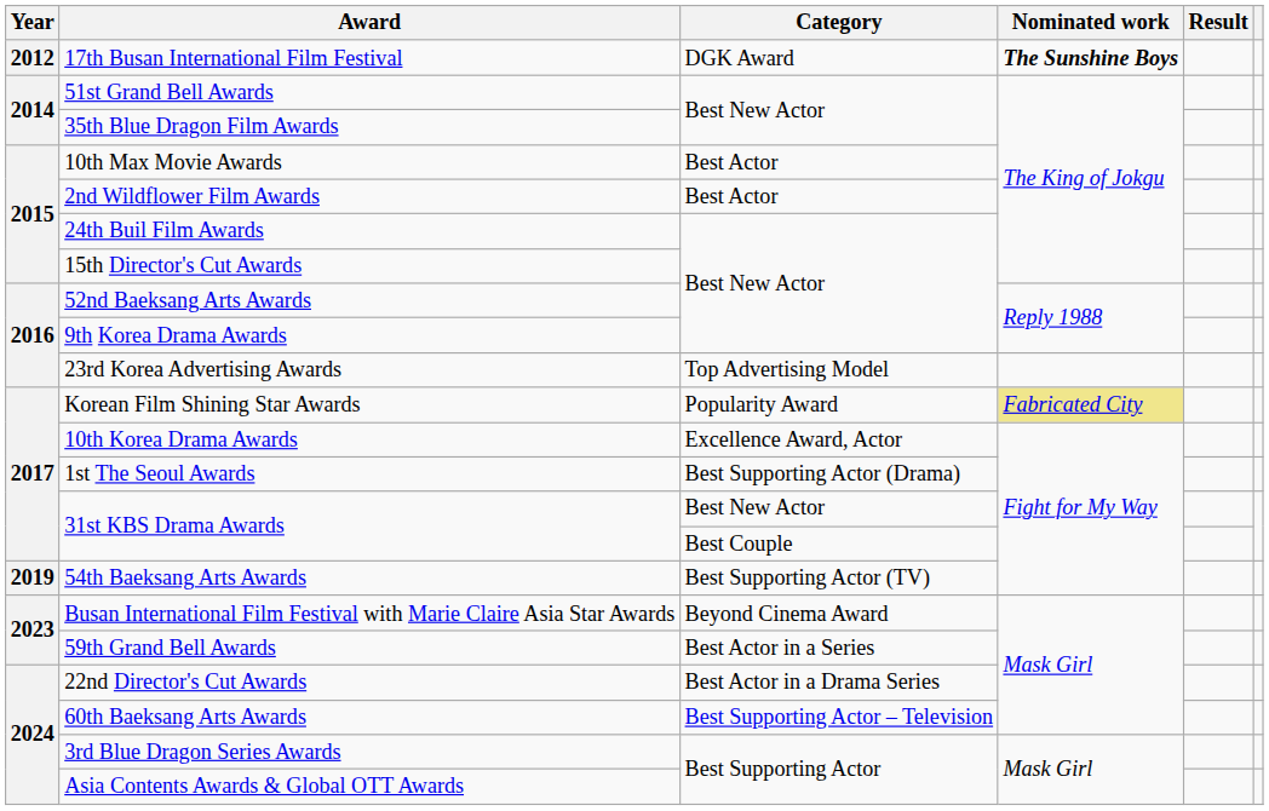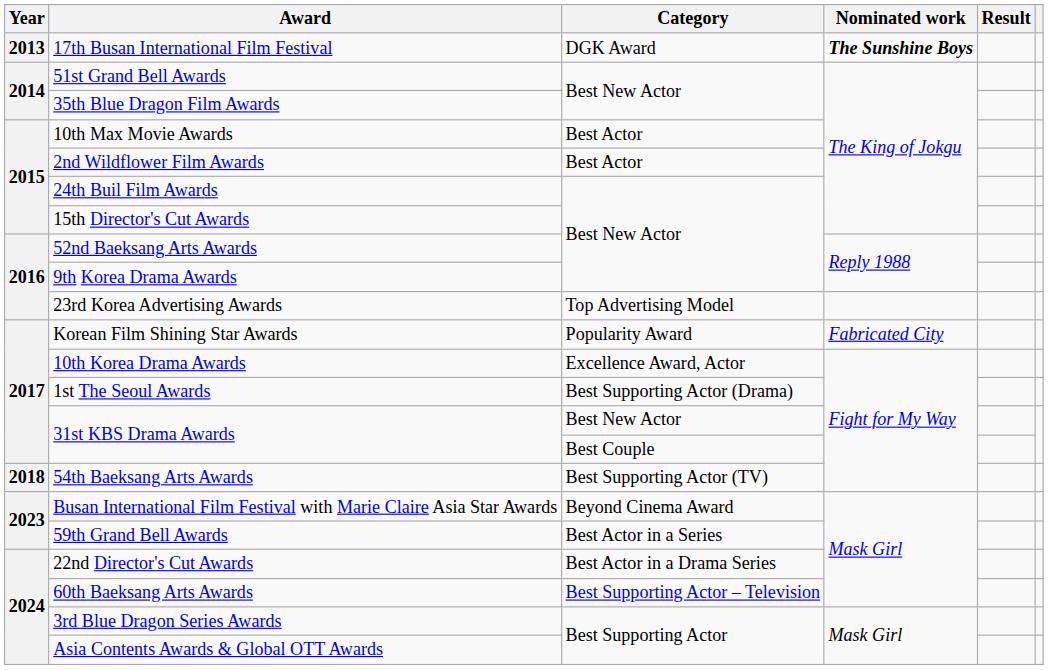 <table class="wikitable sortable plainrowheaders">
 <tr>
 <th scope="col">Year</th>
 <th scope="col">Award</th>
 <th scope="col">Category</th>
 <th scope="col">Nominated work</th>
 <th scope="col">Result</th>
 <th scope="col" class="unsortable"></th>
 </tr>
 <tr>
-<th scope="row" style="text-align:center">2012</th>
+<th scope="row" style="text-align:center">2013</th>
 <td><a href='#'>17th Busan International Film Festival</a></td>
 <td>DGK Award</td>
 <td><strong><em>The Sunshine Boys</em></strong></td>
 <td></td>
 <td></td>
 </tr>
 <tr>
 <th scope="row" style="text-align:center" rowspan="2">2014</th>
 <td><a href='#'>51st Grand Bell Awards</a></td>
 <td rowspan="2">Best New Actor</td>
 <td rowspan="6"><em><a href='#'>The King of Jokgu</a></em></td>
 <td></td>
 <td></td>
 </tr>
 <tr>
 <td><a href='#'>35th Blue Dragon Film Awards</a></td>
 <td></td>
 <td></td>
 </tr>
 <tr>
 <th scope="row" style="text-align:center" rowspan="4">2015</th>
 <td>10th Max Movie Awards</td>
 <td>Best Actor</td>
 <td></td>
 <td></td>
 </tr>
 <tr>
 <td><a href='#'>2nd Wildflower Film Awards</a></td>
 <td>Best Actor</td>
 <td></td>
 <td style="text-align:center"></td>
 </tr>
 <tr>
 <td><a href='#'>24th Buil Film Awards</a></td>
 <td rowspan="4">Best New Actor</td>
 <td></td>
 <td></td>
 </tr>
 <tr>
 <td>15th <a href='#'>Director's Cut Awards</a></td>
 <td></td>
 <td></td>
 </tr>
 <tr>
 <th scope="row" style="text-align:center" rowspan="3">2016</th>
 <td><a href='#'>52nd Baeksang Arts Awards</a></td>
 <td rowspan="2"><em><a href='#'>Reply 1988</a></em></td>
 <td></td>
 <td></td>
 </tr>
 <tr>
 <td><a href='#'>9th</a> <a href='#'>Korea Drama Awards</a></td>
 <td></td>
 <td></td>
 </tr>
 <tr>
 <td>23rd Korea Advertising Awards</td>
 <td>Top Advertising Model</td>
 <td></td>
 <td></td>
 <td></td>
 </tr>
 <tr>
 <th scope="row" style="text-align:center" rowspan="5">2017</th>
 <td>Korean Film Shining Star Awards</td>
 <td>Popularity Award</td>
-<td style="background: khaki;"><em><a href='#'>Fabricated City</a></em></td>
+<td><em><a href='#'>Fabricated City</a></em></td>
 <td></td>
 <td style="text-align:center"></td>
 </tr>
 <tr>
 <td><a href='#'>10th Korea Drama Awards</a></td>
 <td>Excellence Award, Actor</td>
 <td rowspan="5"><em><a href='#'>Fight for My Way</a></em></td>
 <td></td>
 <td style="text-align:center"></td>
 </tr>
 <tr>
 <td>1st <a href='#'>The Seoul Awards</a></td>
 <td>Best Supporting Actor (Drama)</td>
 <td></td>
 <td style="text-align:center"></td>
 </tr>
 <tr>
 <td rowspan="2"><a href='#'>31st KBS Drama Awards</a></td>
 <td>Best New Actor</td>
 <td></td>
 <td rowspan="2"></td>
 </tr>
 <tr>
 <td>Best Couple </td>
 <td></td>
 </tr>
 <tr>
-<th scope="row" style="text-align:center">2019</th>
+<th scope="row" style="text-align:center">2018</th>
 <td><a href='#'>54th Baeksang Arts Awards</a></td>
 <td>Best Supporting Actor (TV)</td>
 <td></td>
 <td style="text-align:center"></td>
 </tr>
 <tr>
 <th scope="row" style="text-align:center" rowspan="2">2023</th>
 <td><a href='#'>Busan International Film Festival</a> with <a href='#'>Marie Claire</a> Asia Star Awards</td>
 <td>Beyond Cinema Award</td>
 <td rowspan="4"><em><a href='#'>Mask Girl</a></em></td>
 <td></td>
 <td style="text-align:center"></td>
 </tr>
 <tr>
 <td><a href='#'>59th Grand Bell Awards</a></td>
 <td>Best Actor in a Series</td>
 <td></td>
 <td style="text-align:center"></td>
 </tr>
 <tr>
 <th scope="row" rowspan="5" style="text-align:center">2024</th>
 <td>22nd <a href='#'>Director's Cut Awards</a></td>
 <td>Best Actor in a Drama Series</td>
 <td></td>
 <td style="text-align:center"></td>
 </tr>
 <tr>
 <td><a href='#'>60th Baeksang Arts Awards</a></td>
 <td><a href='#'>Best Supporting Actor – Television</a></td>
 <td></td>
 <td style="text-align:center"></td>
 </tr>
 <tr>
 <td><a href='#'>3rd Blue Dragon Series Awards</a></td>
 <td rowspan="2">Best Supporting Actor</td>
 <td rowspan="2"><em>Mask Girl</em></td>
 <td></td>
 <td style="text-align:center"></td>
 </tr>
 <tr>
 <td><a href='#'>Asia Contents Awards & Global OTT Awards</a></td>
 <td></td>
 <td style="text-align:center"></td>
 </tr>
 </table>
